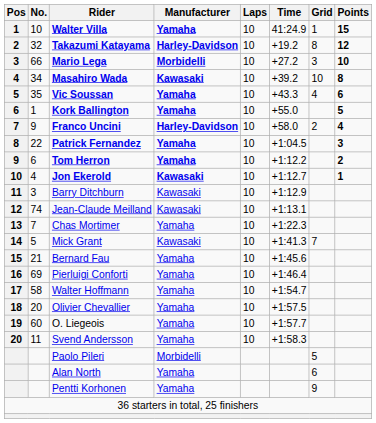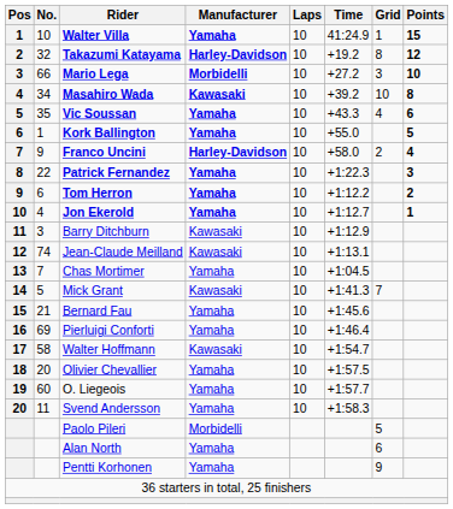 <table class="wikitable" style="font-size: 95%;">
 <tr>
 <th>Pos</th>
 <th>No.</th>
 <th>Rider</th>
 <th>Manufacturer</th>
 <th>Laps</th>
 <th>Time</th>
 <th>Grid</th>
 <th>Points</th>
 </tr>
 <tr>
 <th>1</th>
 <td>10</td>
 <td> <strong><a href='#'>Walter Villa</a></strong></td>
 <td><strong><a href='#'>Yamaha</a></strong></td>
 <td>10</td>
 <td>41:24.9</td>
 <td>1</td>
 <td><strong>15</strong></td>
 </tr>
 <tr>
 <th>2</th>
 <td>32</td>
 <td> <strong><a href='#'>Takazumi Katayama</a></strong></td>
 <td><strong><a href='#'>Harley-Davidson</a></strong></td>
 <td>10</td>
 <td>+19.2</td>
 <td>8</td>
 <td><strong>12</strong></td>
 </tr>
 <tr>
 <th>3</th>
 <td>66</td>
 <td> <strong><a href='#'>Mario Lega</a></strong></td>
 <td><strong><a href='#'>Morbidelli</a></strong></td>
 <td>10</td>
 <td>+27.2</td>
 <td>3</td>
 <td><strong>10</strong></td>
 </tr>
 <tr>
 <th>4</th>
 <td>34</td>
 <td> <strong><a href='#'>Masahiro Wada</a></strong></td>
 <td><strong><a href='#'>Kawasaki</a></strong></td>
 <td>10</td>
 <td>+39.2</td>
 <td>10</td>
 <td><strong>8</strong></td>
 </tr>
 <tr>
 <th>5</th>
 <td>35</td>
 <td> <strong><a href='#'>Vic Soussan</a></strong></td>
 <td><strong><a href='#'>Yamaha</a></strong></td>
 <td>10</td>
 <td>+43.3</td>
 <td>4</td>
 <td><strong>6</strong></td>
 </tr>
 <tr>
 <th>6</th>
 <td>1</td>
 <td> <strong><a href='#'>Kork Ballington</a></strong></td>
 <td><strong><a href='#'>Yamaha</a></strong></td>
 <td>10</td>
 <td>+55.0</td>
 <td></td>
 <td><strong>5</strong></td>
 </tr>
 <tr>
 <th>7</th>
 <td>9</td>
 <td> <strong><a href='#'>Franco Uncini</a></strong></td>
 <td><strong><a href='#'>Harley-Davidson</a></strong></td>
 <td>10</td>
 <td>+58.0</td>
 <td>2</td>
 <td><strong>4</strong></td>
 </tr>
 <tr>
 <th>8</th>
 <td>22</td>
 <td> <strong><a href='#'>Patrick Fernandez</a></strong></td>
 <td><strong><a href='#'>Yamaha</a></strong></td>
 <td>10</td>
-<td>+1:04.5</td>
+<td>+1:22.3</td>
 <td></td>
 <td><strong>3</strong></td>
 </tr>
 <tr>
 <th>9</th>
 <td>6</td>
 <td> <strong><a href='#'>Tom Herron</a></strong></td>
 <td><strong><a href='#'>Yamaha</a></strong></td>
 <td>10</td>
 <td>+1:12.2</td>
 <td></td>
 <td><strong>2</strong></td>
 </tr>
 <tr>
 <th>10</th>
 <td>4</td>
 <td> <strong><a href='#'>Jon Ekerold</a></strong></td>
-<td><strong><a href='#'>Kawasaki</a></strong></td>
+<td><strong><a href='#'>Yamaha</a></strong></td>
 <td>10</td>
 <td>+1:12.7</td>
 <td></td>
 <td><strong>1</strong></td>
 </tr>
 <tr>
 <th>11</th>
 <td>3</td>
 <td> <a href='#'>Barry Ditchburn</a></td>
 <td><a href='#'>Kawasaki</a></td>
 <td>10</td>
 <td>+1:12.9</td>
 <td></td>
 <td></td>
 </tr>
 <tr>
 <th>12</th>
 <td>74</td>
 <td> <a href='#'>Jean-Claude Meilland</a></td>
 <td><a href='#'>Kawasaki</a></td>
 <td>10</td>
 <td>+1:13.1</td>
 <td></td>
 <td></td>
 </tr>
 <tr>
 <th>13</th>
 <td>7</td>
 <td> <a href='#'>Chas Mortimer</a></td>
 <td><a href='#'>Yamaha</a></td>
 <td>10</td>
-<td>+1:22.3</td>
+<td>+1:04.5</td>
 <td></td>
 <td></td>
 </tr>
 <tr>
 <th>14</th>
 <td>5</td>
 <td> <a href='#'>Mick Grant</a></td>
 <td><a href='#'>Kawasaki</a></td>
 <td>10</td>
 <td>+1:41.3</td>
 <td>7</td>
 <td></td>
 </tr>
 <tr>
 <th>15</th>
 <td>21</td>
 <td> <a href='#'>Bernard Fau</a></td>
 <td><a href='#'>Yamaha</a></td>
 <td>10</td>
 <td>+1:45.6</td>
 <td></td>
 <td></td>
 </tr>
 <tr>
 <th>16</th>
 <td>69</td>
 <td> <a href='#'>Pierluigi Conforti</a></td>
 <td><a href='#'>Yamaha</a></td>
 <td>10</td>
 <td>+1:46.4</td>
 <td></td>
 <td></td>
 </tr>
 <tr>
 <th>17</th>
 <td>58</td>
 <td> <a href='#'>Walter Hoffmann</a></td>
-<td><a href='#'>Yamaha</a></td>
+<td><a href='#'>Kawasaki</a></td>
 <td>10</td>
 <td>+1:54.7</td>
 <td></td>
 <td></td>
 </tr>
 <tr>
 <th>18</th>
 <td>20</td>
 <td> <a href='#'>Olivier Chevallier</a></td>
 <td><a href='#'>Yamaha</a></td>
 <td>10</td>
 <td>+1:57.5</td>
 <td></td>
 <td></td>
 </tr>
 <tr>
 <th>19</th>
 <td>60</td>
 <td> O. Liegeois</td>
 <td><a href='#'>Yamaha</a></td>
 <td>10</td>
 <td>+1:57.7</td>
 <td></td>
 <td></td>
 </tr>
 <tr>
 <th>20</th>
 <td>11</td>
 <td> <a href='#'>Svend Andersson</a></td>
 <td><a href='#'>Yamaha</a></td>
 <td>10</td>
 <td>+1:58.3</td>
 <td></td>
 <td></td>
 </tr>
 <tr>
 <th></th>
 <td></td>
 <td> <a href='#'>Paolo Pileri</a></td>
 <td><a href='#'>Morbidelli</a></td>
 <td></td>
 <td></td>
 <td>5</td>
 <td></td>
 </tr>
 <tr>
 <th></th>
 <td></td>
 <td> <a href='#'>Alan North</a></td>
 <td><a href='#'>Yamaha</a></td>
 <td></td>
 <td></td>
 <td>6</td>
 <td></td>
 </tr>
 <tr>
 <th></th>
 <td></td>
 <td> <a href='#'>Pentti Korhonen</a></td>
 <td><a href='#'>Yamaha</a></td>
 <td></td>
 <td></td>
 <td>9</td>
 <td></td>
 </tr>
 <tr>
 <td colspan=8 align=center>36 starters in total, 25 finishers</td>
 </tr>
 <tr>
 <th colspan=8></th>
 </tr>
 </table>
